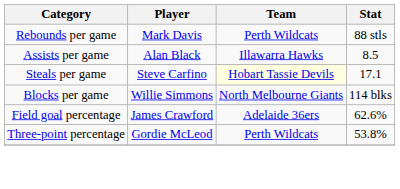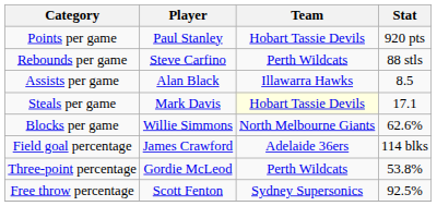 <table class="wikitable" style="text-align:center">
 <tr>
 <th>Category</th>
 <th>Player</th>
 <th>Team</th>
 <th>Stat</th>
 </tr>
 <tr>
+<td><a href='#'>Points</a> per game</td>
+<td><a href='#'>Paul Stanley</a></td>
+<td><a href='#'>Hobart Tassie Devils</a></td>
+<td>920 pts</td>
+</tr>
+<tr>
 <td><a href='#'>Rebounds</a> per game</td>
-<td><a href='#'>Mark Davis</a></td>
+<td><a href='#'>Steve Carfino</a></td>
 <td><a href='#'>Perth Wildcats</a></td>
 <td>88 stls</td>
 </tr>
 <tr>
 <td><a href='#'>Assists</a> per game</td>
 <td><a href='#'>Alan Black</a></td>
 <td><a href='#'>Illawarra Hawks</a></td>
 <td>8.5</td>
 </tr>
 <tr>
 <td><a href='#'>Steals</a> per game</td>
-<td><a href='#'>Steve Carfino</a></td>
+<td><a href='#'>Mark Davis</a></td>
 <td style="background: lightyellow;"><a href='#'>Hobart Tassie Devils</a></td>
 <td>17.1</td>
 </tr>
 <tr>
 <td><a href='#'>Blocks</a> per game</td>
 <td><a href='#'>Willie Simmons</a></td>
 <td><a href='#'>North Melbourne Giants</a></td>
-<td>114 blks</td>
+<td>62.6%</td>
 </tr>
 <tr>
 <td><a href='#'>Field goal</a> percentage</td>
 <td><a href='#'>James Crawford</a></td>
 <td><a href='#'>Adelaide 36ers</a></td>
-<td>62.6%</td>
+<td>114 blks</td>
 </tr>
 <tr>
 <td><a href='#'>Three-point</a> percentage</td>
 <td><a href='#'>Gordie McLeod</a></td>
 <td><a href='#'>Perth Wildcats</a></td>
 <td>53.8%</td>
 </tr>
 <tr>
+<td><a href='#'>Free throw</a> percentage</td>
+<td><a href='#'>Scott Fenton</a></td>
+<td><a href='#'>Sydney Supersonics</a></td>
+<td>92.5%</td>
+</tr>
+<tr>
 </tr>
 </table>
